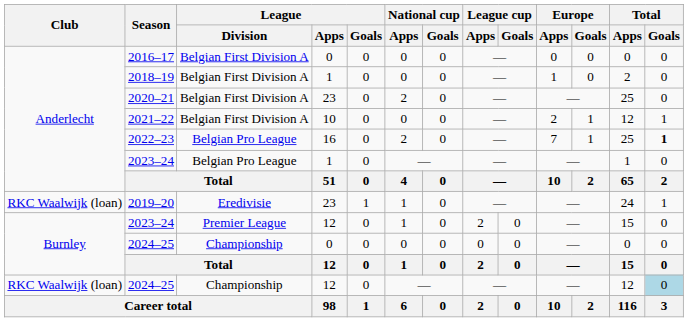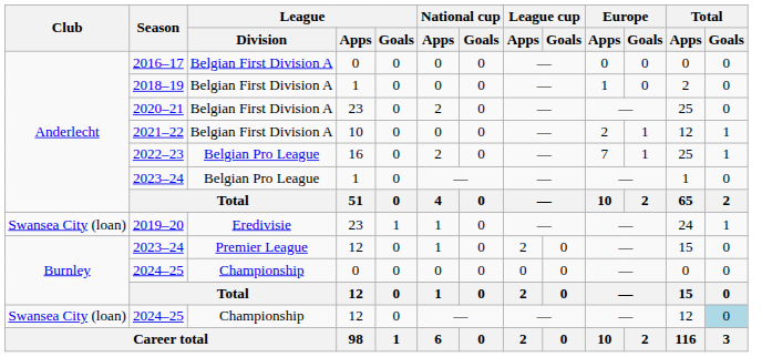 <table class="wikitable" style="text-align: center;">
 <tr>
 <th rowspan=2>Club</th>
 <th rowspan=2>Season</th>
 <th colspan=3>League</th>
 <th colspan=2>National cup</th>
 <th colspan=2>League cup</th>
 <th colspan=2>Europe</th>
 <th colspan=2>Total</th>
 </tr>
 <tr>
 <th>Division</th>
 <th>Apps</th>
 <th>Goals</th>
 <th>Apps</th>
 <th>Goals</th>
 <th>Apps</th>
 <th>Goals</th>
 <th>Apps</th>
 <th>Goals</th>
 <th>Apps</th>
 <th>Goals</th>
 </tr>
 <tr>
 <td rowspan="7"><a href='#'>Anderlecht</a></td>
 <td><a href='#'>2016–17</a></td>
 <td><a href='#'>Belgian First Division A</a></td>
 <td>0</td>
 <td>0</td>
 <td>0</td>
 <td>0</td>
 <td colspan="2">—</td>
 <td>0</td>
 <td>0</td>
 <td>0</td>
 <td>0</td>
 </tr>
 <tr>
 <td><a href='#'>2018–19</a></td>
 <td>Belgian First Division A</td>
 <td>1</td>
 <td>0</td>
 <td>0</td>
 <td>0</td>
 <td colspan="2">—</td>
 <td>1</td>
 <td>0</td>
 <td>2</td>
 <td>0</td>
 </tr>
 <tr>
 <td><a href='#'>2020–21</a></td>
 <td>Belgian First Division A</td>
 <td>23</td>
 <td>0</td>
 <td>2</td>
 <td>0</td>
 <td colspan="2">—</td>
 <td colspan="2">—</td>
 <td>25</td>
 <td>0</td>
 </tr>
 <tr>
 <td><a href='#'>2021–22</a></td>
 <td>Belgian First Division A</td>
 <td>10</td>
 <td>0</td>
 <td>0</td>
 <td>0</td>
 <td colspan="2">—</td>
 <td>2</td>
 <td>1</td>
 <td>12</td>
 <td>1</td>
 </tr>
 <tr>
 <td><a href='#'>2022–23</a></td>
 <td><a href='#'>Belgian Pro League</a></td>
 <td>16</td>
 <td>0</td>
 <td>2</td>
 <td>0</td>
 <td colspan="2">—</td>
 <td>7</td>
 <td>1</td>
 <td>25</td>
-<td><strong>1</strong></td>
+<td>1</td>
 </tr>
 <tr>
 <td><a href='#'>2023–24</a></td>
 <td>Belgian Pro League</td>
 <td>1</td>
 <td>0</td>
 <td colspan="2">—</td>
 <td colspan="2">—</td>
 <td colspan="2">—</td>
 <td>1</td>
 <td>0</td>
 </tr>
 <tr>
 <th colspan=2>Total</th>
 <th>51</th>
 <th>0</th>
 <th>4</th>
 <th>0</th>
 <th colspan="2">—</th>
 <th>10</th>
 <th>2</th>
 <th>65</th>
 <th>2</th>
 </tr>
 <tr>
-<td><a href='#'>RKC Waalwijk</a> (loan)</td>
+<td><a href='#'>Swansea City</a> (loan)</td>
 <td><a href='#'>2019–20</a></td>
 <td><a href='#'>Eredivisie</a></td>
 <td>23</td>
 <td>1</td>
 <td>1</td>
 <td>0</td>
 <td colspan="2">—</td>
 <td colspan="2">—</td>
 <td>24</td>
 <td>1</td>
 </tr>
 <tr>
 <td rowspan="3"><a href='#'>Burnley</a></td>
 <td><a href='#'>2023–24</a></td>
 <td><a href='#'>Premier League</a></td>
 <td>12</td>
 <td>0</td>
 <td>1</td>
 <td>0</td>
 <td>2</td>
 <td>0</td>
 <td colspan="2">—</td>
 <td>15</td>
 <td>0</td>
 </tr>
 <tr>
 <td><a href='#'>2024–25</a></td>
 <td><a href='#'>Championship</a></td>
 <td>0</td>
 <td>0</td>
 <td>0</td>
 <td>0</td>
 <td>0</td>
 <td>0</td>
 <td colspan="2">—</td>
 <td>0</td>
 <td>0</td>
 </tr>
 <tr>
 <th colspan=2>Total</th>
 <th>12</th>
 <th>0</th>
 <th>1</th>
 <th>0</th>
 <th>2</th>
 <th>0</th>
 <th colspan="2">—</th>
 <th>15</th>
 <th>0</th>
 </tr>
 <tr>
-<td><a href='#'>RKC Waalwijk</a> (loan)</td>
+<td><a href='#'>Swansea City</a> (loan)</td>
 <td><a href='#'>2024–25</a></td>
 <td>Championship</td>
 <td>12</td>
 <td>0</td>
 <td colspan="2">—</td>
 <td colspan="2">—</td>
 <td colspan="2">—</td>
 <td>12</td>
 <td style="background: lightblue;">0</td>
 </tr>
 <tr>
 <th colspan="3">Career total</th>
 <th>98</th>
 <th>1</th>
 <th>6</th>
 <th>0</th>
 <th>2</th>
 <th>0</th>
 <th>10</th>
 <th>2</th>
 <th>116</th>
 <th>3</th>
 </tr>
 </table>
